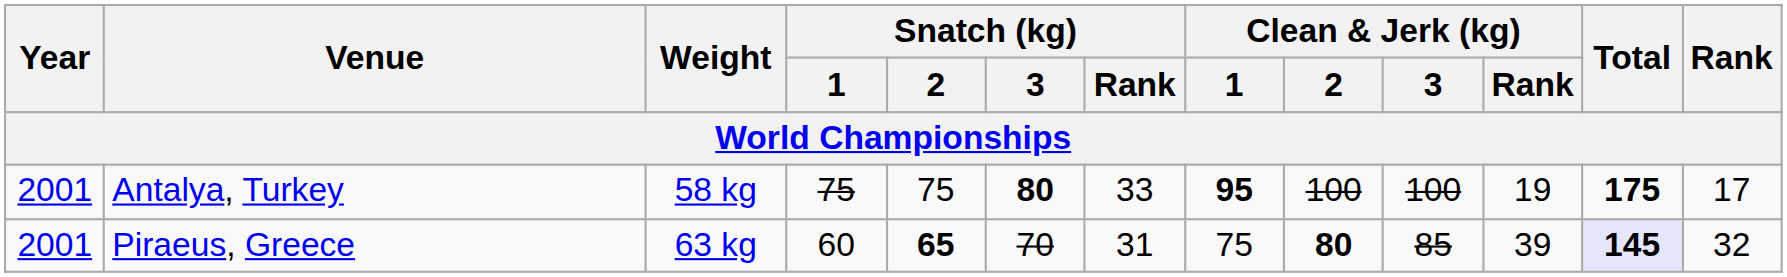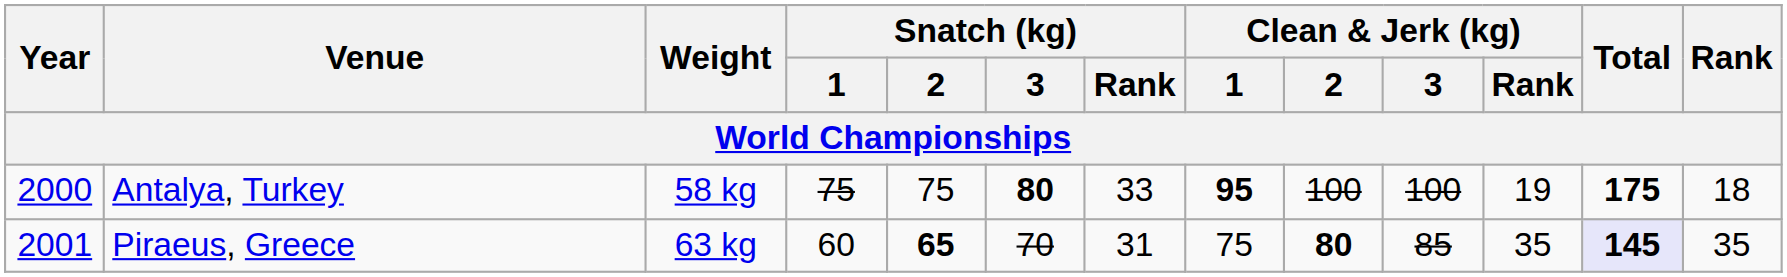 <table class = "wikitable" style="text-align:center;">
 <tr>
 <th rowspan=2 width=40>Year</th>
 <th rowspan=2 width=250>Venue</th>
 <th rowspan=2 width=60>Weight</th>
 <th colspan=4>Snatch (kg)</th>
 <th colspan=4>Clean & Jerk (kg)</th>
 <th rowspan=2 width=40>Total</th>
 <th rowspan=2 width=40>Rank</th>
 </tr>
 <tr>
 <th width=40>1</th>
 <th width=40>2</th>
 <th width=40>3</th>
 <th width=40>Rank</th>
 <th width=40>1</th>
 <th width=40>2</th>
 <th width=40>3</th>
 <th width=40>Rank</th>
 </tr>
 <tr>
 <th colspan=13><a href='#'>World Championships</a></th>
 </tr>
 <tr>
-<td><a href='#'>2001</a></td>
+<td><a href='#'>2000</a></td>
 <td align=left> <a href='#'>Antalya</a>, <a href='#'>Turkey</a></td>
 <td><a href='#'>58 kg</a></td>
 <td><s>75</s></td>
 <td>75</td>
 <td><strong>80</strong></td>
 <td>33</td>
 <td><strong>95</strong></td>
 <td><s>100</s></td>
 <td><s>100</s></td>
 <td>19</td>
 <td><strong>175</strong></td>
-<td>17</td>
+<td>18</td>
 </tr>
 <tr>
 <td><a href='#'>2001</a></td>
 <td align=left> <a href='#'>Piraeus</a>, <a href='#'>Greece</a></td>
 <td><a href='#'>63 kg</a></td>
 <td>60</td>
 <td><strong>65</strong></td>
 <td><s>70</s></td>
 <td>31</td>
 <td>75</td>
 <td><strong>80</strong></td>
 <td><s>85</s></td>
-<td>39</td>
+<td>35</td>
 <td style="background: lavender;"><strong>145</strong></td>
-<td>32</td>
+<td>35</td>
 </tr>
 </table>
